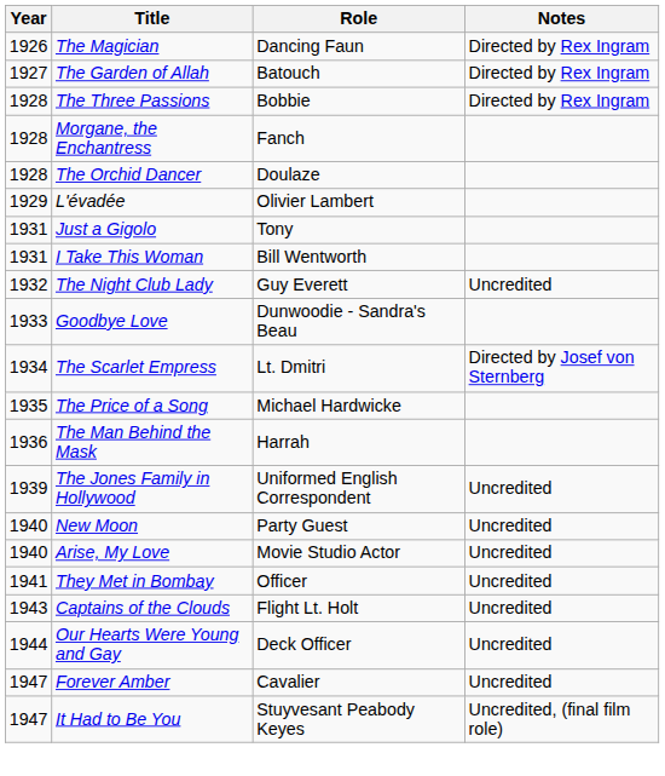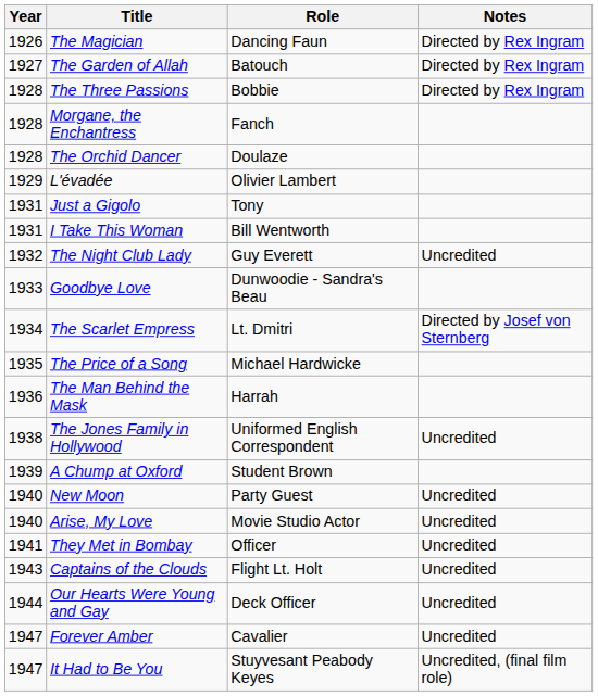 <table class="wikitable">
 <tr>
 <th>Year</th>
 <th>Title</th>
 <th>Role</th>
 <th>Notes</th>
 </tr>
 <tr>
 <td>1926</td>
 <td><em><a href='#'>The Magician</a></em></td>
 <td>Dancing Faun</td>
 <td>Directed by <a href='#'>Rex Ingram</a></td>
 </tr>
 <tr>
 <td>1927</td>
 <td><em><a href='#'>The Garden of Allah</a></em></td>
 <td>Batouch</td>
 <td>Directed by <a href='#'>Rex Ingram</a></td>
 </tr>
 <tr>
 <td>1928</td>
 <td><em><a href='#'>The Three Passions</a></em></td>
 <td>Bobbie</td>
 <td>Directed by <a href='#'>Rex Ingram</a></td>
 </tr>
 <tr>
 <td>1928</td>
 <td><em><a href='#'>Morgane, the Enchantress</a></em></td>
 <td>Fanch</td>
 <td></td>
 </tr>
 <tr>
 <td>1928</td>
 <td><em><a href='#'>The Orchid Dancer</a></em></td>
 <td>Doulaze</td>
 <td></td>
 </tr>
 <tr>
 <td>1929</td>
 <td><em>L'évadée</em></td>
 <td>Olivier Lambert</td>
 <td></td>
 </tr>
 <tr>
 <td>1931</td>
 <td><em><a href='#'>Just a Gigolo</a></em></td>
 <td>Tony</td>
 <td></td>
 </tr>
 <tr>
 <td>1931</td>
 <td><em><a href='#'>I Take This Woman</a></em></td>
 <td>Bill Wentworth</td>
 <td></td>
 </tr>
 <tr>
 <td>1932</td>
 <td><em><a href='#'>The Night Club Lady</a></em></td>
 <td>Guy Everett</td>
 <td>Uncredited</td>
 </tr>
 <tr>
 <td>1933</td>
 <td><em><a href='#'>Goodbye Love</a></em></td>
 <td>Dunwoodie - Sandra's Beau</td>
 <td></td>
 </tr>
 <tr>
 <td>1934</td>
 <td><em><a href='#'>The Scarlet Empress</a></em></td>
 <td>Lt. Dmitri</td>
 <td>Directed by <a href='#'>Josef von Sternberg</a></td>
 </tr>
 <tr>
 <td>1935</td>
 <td><em><a href='#'>The Price of a Song</a></em></td>
 <td>Michael Hardwicke</td>
 <td></td>
 </tr>
 <tr>
 <td>1936</td>
 <td><em><a href='#'>The Man Behind the Mask</a></em></td>
 <td>Harrah</td>
 <td></td>
 </tr>
 <tr>
-<td>1939</td>
+<td>1938</td>
 <td><em><a href='#'>The Jones Family in Hollywood</a></em></td>
 <td>Uniformed English Correspondent</td>
 <td>Uncredited</td>
+</tr>
+<tr>
+<td>1939</td>
+<td><em><a href='#'>A Chump at Oxford</a></em></td>
+<td>Student Brown</td>
+<td></td>
 </tr>
 <tr>
 <td>1940</td>
 <td><em><a href='#'>New Moon</a></em></td>
 <td>Party Guest</td>
 <td>Uncredited</td>
 </tr>
 <tr>
 <td>1940</td>
 <td><em><a href='#'>Arise, My Love</a></em></td>
 <td>Movie Studio Actor</td>
 <td>Uncredited</td>
 </tr>
 <tr>
 <td>1941</td>
 <td><em><a href='#'>They Met in Bombay</a></em></td>
 <td>Officer</td>
 <td>Uncredited</td>
 </tr>
 <tr>
 <td>1943</td>
 <td><em><a href='#'>Captains of the Clouds</a></em></td>
 <td>Flight Lt. Holt</td>
 <td>Uncredited</td>
 </tr>
 <tr>
 <td>1944</td>
 <td><em><a href='#'>Our Hearts Were Young and Gay</a></em></td>
 <td>Deck Officer</td>
 <td>Uncredited</td>
 </tr>
 <tr>
 <td>1947</td>
 <td><em><a href='#'>Forever Amber</a></em></td>
 <td>Cavalier</td>
 <td>Uncredited</td>
 </tr>
 <tr>
 <td>1947</td>
 <td><em><a href='#'>It Had to Be You</a></em></td>
 <td>Stuyvesant Peabody Keyes</td>
 <td>Uncredited, (final film role)</td>
 </tr>
 </table>
